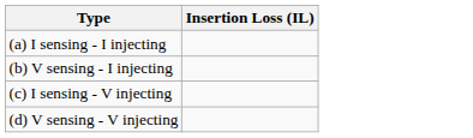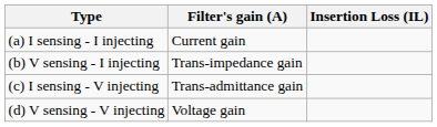 <table class="wikitable">
 <tr>
 <th>Type</th>
+<th>Filter's gain (A)</th>
 <th>Insertion Loss (IL)</th>
 </tr>
 <tr>
 <td>(a) I sensing - I injecting</td>
+<td>Current gain<br></td>
 <td></td>
 </tr>
 <tr>
 <td>(b) V sensing - I injecting</td>
+<td>Trans-impedance gain<br></td>
 <td></td>
 </tr>
 <tr>
 <td>(c) I sensing - V injecting</td>
+<td>Trans-admittance gain<br></td>
 <td></td>
 </tr>
 <tr>
 <td>(d) V sensing - V injecting</td>
+<td>Voltage gain<br></td>
 <td></td>
 </tr>
 </table>
